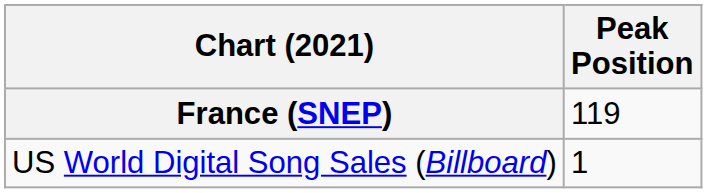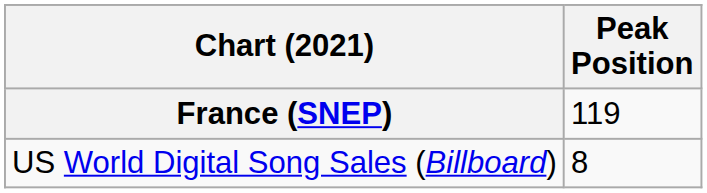 <table class="wikitable">
 <tr>
 <th>Chart (2021)</th>
 <th>Peak<br>Position</th>
 </tr>
 <tr>
 <th scope="row">France (<a href='#'>SNEP</a>)</th>
 <td>119</td>
 </tr>
 <tr>
 <td>US <a href='#'>World Digital Song Sales</a> (<em><a href='#'>Billboard</a></em>)</td>
-<td>1</td>
+<td>8</td>
 </tr>
 </table>
